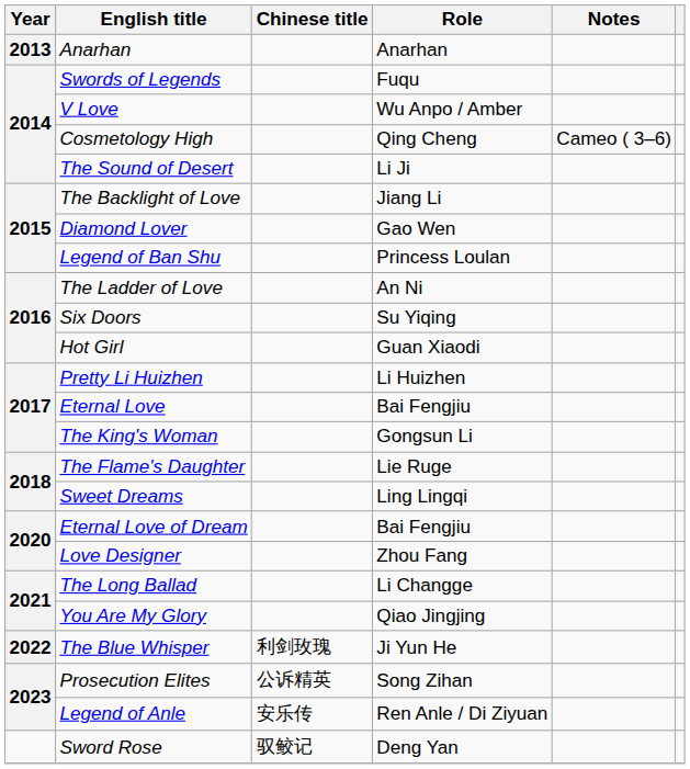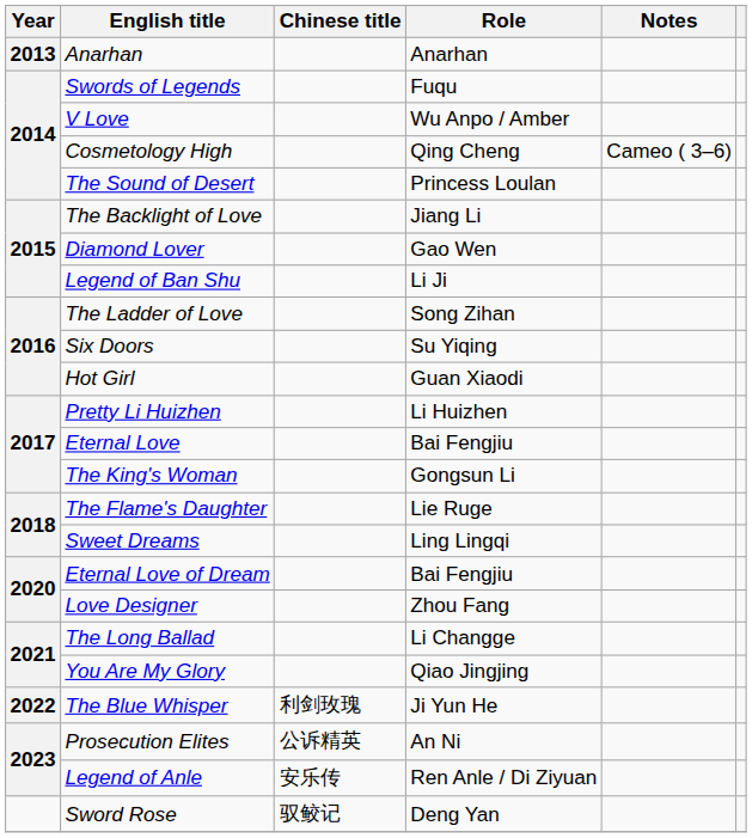 <table class="wikitable sortable plainrowheaders">
 <tr>
 <th>Year</th>
 <th>English title</th>
 <th>Chinese title</th>
 <th>Role</th>
 <th class="unsortable">Notes</th>
 <th class="unsortable"></th>
 </tr>
 <tr>
 <th scope="row">2013</th>
 <td><em>Anarhan</em></td>
 <td></td>
 <td>Anarhan</td>
 <td></td>
 <td align="center"></td>
 </tr>
 <tr>
 <th scope="row" rowspan="4">2014</th>
 <td><em><a href='#'>Swords of Legends</a></em></td>
 <td></td>
 <td>Fuqu</td>
 <td></td>
 <td align="center"></td>
 </tr>
 <tr>
 <td><em><a href='#'>V Love</a></em></td>
 <td></td>
 <td>Wu Anpo / Amber</td>
 <td></td>
 <td align="center"></td>
 </tr>
 <tr>
 <td><em>Cosmetology High</em></td>
 <td></td>
 <td>Qing Cheng</td>
 <td>Cameo ( 3–6)</td>
 <td align="center"></td>
 </tr>
 <tr>
 <td><em><a href='#'>The Sound of Desert</a></em></td>
 <td></td>
-<td>Li Ji</td>
+<td>Princess Loulan</td>
 <td></td>
 <td align="center"></td>
 </tr>
 <tr>
 <th scope="row" rowspan="3">2015</th>
 <td><em>The Backlight of Love</em></td>
 <td></td>
 <td>Jiang Li</td>
 <td></td>
 <td align="center"></td>
 </tr>
 <tr>
 <td><em><a href='#'>Diamond Lover</a></em></td>
 <td></td>
 <td>Gao Wen</td>
 <td></td>
 <td align="center"></td>
 </tr>
 <tr>
 <td><em><a href='#'>Legend of Ban Shu</a></em></td>
 <td></td>
-<td>Princess Loulan</td>
+<td>Li Ji</td>
 <td></td>
 <td align="center"></td>
 </tr>
 <tr>
 <th scope="row" rowspan="3">2016</th>
 <td><em>The Ladder of Love</em></td>
 <td></td>
-<td>An Ni</td>
+<td>Song Zihan</td>
 <td></td>
 <td align="center"></td>
 </tr>
 <tr>
 <td><em>Six Doors</em></td>
 <td></td>
 <td>Su Yiqing</td>
 <td></td>
 <td align="center"></td>
 </tr>
 <tr>
 <td><em>Hot Girl</em></td>
 <td></td>
 <td>Guan Xiaodi</td>
 <td></td>
 <td align="center"></td>
 </tr>
 <tr>
 <th scope="row" rowspan="3">2017</th>
 <td><em><a href='#'>Pretty Li Huizhen</a></em></td>
 <td></td>
 <td>Li Huizhen</td>
 <td></td>
 <td align="center"></td>
 </tr>
 <tr>
 <td><em><a href='#'>Eternal Love</a></em></td>
 <td></td>
 <td>Bai Fengjiu</td>
 <td></td>
 <td align="center"></td>
 </tr>
 <tr>
 <td><em><a href='#'>The King's Woman</a></em></td>
 <td></td>
 <td>Gongsun Li</td>
 <td></td>
 <td align="center"></td>
 </tr>
 <tr>
 <th scope="row" rowspan="2">2018</th>
 <td><em><a href='#'>The Flame's Daughter</a></em></td>
 <td></td>
 <td>Lie Ruge</td>
 <td></td>
 <td align="center"></td>
 </tr>
 <tr>
 <td><em><a href='#'>Sweet Dreams</a></em></td>
 <td></td>
 <td>Ling Lingqi</td>
 <td></td>
 <td align="center"></td>
 </tr>
 <tr>
 <th scope="row" rowspan="2">2020</th>
 <td><em><a href='#'>Eternal Love of Dream</a></em></td>
 <td></td>
 <td>Bai Fengjiu</td>
 <td></td>
 <td align="center"></td>
 </tr>
 <tr>
 <td><em><a href='#'>Love Designer</a></em></td>
 <td></td>
 <td>Zhou Fang</td>
 <td></td>
 <td align="center"></td>
 </tr>
 <tr>
 <th scope="row" rowspan="2">2021</th>
 <td><em><a href='#'>The Long Ballad</a></em></td>
 <td></td>
 <td>Li Changge</td>
 <td></td>
 <td align="center"></td>
 </tr>
 <tr>
 <td><em><a href='#'>You Are My Glory</a></em></td>
 <td></td>
 <td>Qiao Jingjing</td>
 <td></td>
 <td align="center"></td>
 </tr>
 <tr>
 <th scope="row">2022</th>
 <td><em><a href='#'>The Blue Whisper</a></em></td>
 <td>利剑玫瑰</td>
 <td>Ji Yun He</td>
 <td></td>
 <td></td>
 </tr>
 <tr>
 <th scope="row" rowspan="2">2023</th>
 <td><em>Prosecution Elites</em></td>
 <td>公诉精英</td>
-<td>Song Zihan</td>
+<td>An Ni</td>
 <td></td>
 <td align="center"></td>
 </tr>
 <tr>
 <td><em><a href='#'>Legend of Anle</a></em></td>
 <td>安乐传</td>
 <td>Ren Anle / Di Ziyuan</td>
 <td></td>
 <td></td>
 </tr>
 <tr>
 <td></td>
 <td><em>Sword Rose</em></td>
 <td>驭鲛记</td>
 <td>Deng Yan</td>
 <td></td>
 <td></td>
 </tr>
 <tr>
 </tr>
 </table>
